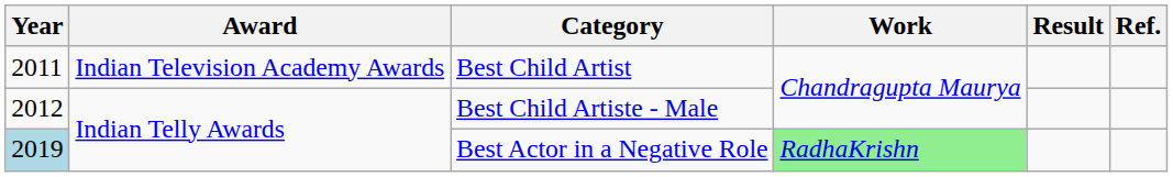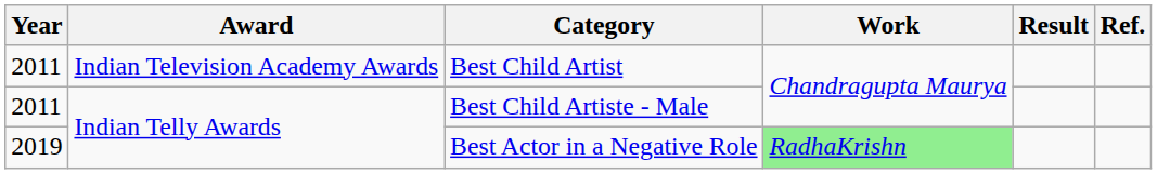 <table class="wikitable">
 <tr>
 <th>Year</th>
 <th>Award</th>
 <th>Category</th>
 <th>Work</th>
 <th>Result</th>
 <th>Ref.</th>
 </tr>
 <tr>
 <td>2011</td>
 <td><a href='#'>Indian Television Academy Awards</a></td>
 <td><a href='#'>Best Child Artist</a></td>
 <td rowspan="2"><em><a href='#'>Chandragupta Maurya</a></em></td>
 <td></td>
 <td></td>
 </tr>
 <tr>
-<td>2012</td>
+<td>2011</td>
 <td rowspan="2"><a href='#'>Indian Telly Awards</a></td>
 <td><a href='#'>Best Child Artiste - Male</a></td>
 <td></td>
 <td></td>
 </tr>
 <tr>
-<td style="background: lightblue;">2019</td>
+<td>2019</td>
 <td><a href='#'>Best Actor in a Negative Role</a></td>
 <td style="background: lightgreen;"><em><a href='#'>RadhaKrishn</a></em></td>
 <td></td>
 <td></td>
 </tr>
 </table>
